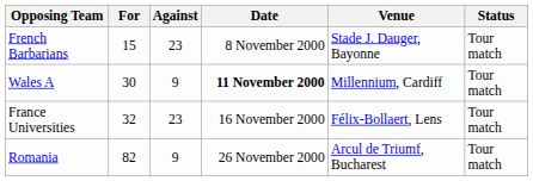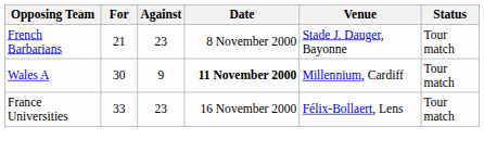 <table class=wikitable>
 <tr>
 <th>Opposing Team</th>
 <th>For</th>
 <th>Against</th>
 <th>Date</th>
 <th>Venue</th>
 <th>Status</th>
 </tr>
 <tr bgcolor=#fdfdfd>
 <td><a href='#'>French Barbarians</a></td>
-<td align=center width=40>15</td>
+<td align=center width=40>21</td>
 <td align=center width=40>23</td>
 <td width=140 align=right>8 November 2000</td>
 <td><a href='#'>Stade J. Dauger</a>, Bayonne</td>
 <td>Tour match</td>
 </tr>
 <tr bgcolor=#fdfdfd>
 <td><a href='#'>Wales A</a></td>
 <td align=center width=40>30</td>
 <td align=center width=40>9</td>
 <td width=140 align=right><strong>11 November 2000</strong></td>
 <td><a href='#'>Millennium</a>, Cardiff</td>
 <td>Tour match</td>
 </tr>
 <tr bgcolor=#fdfdfd>
 <td>France Universities</td>
-<td align=center width=40>32</td>
+<td align=center width=40>33</td>
 <td align=center width=40>23</td>
 <td width=140 align=right>16 November 2000</td>
 <td><a href='#'>Félix-Bollaert</a>, Lens</td>
 <td>Tour match</td>
 </tr>
-<tr bgcolor=#fdfdfd>
-<td><a href='#'>Romania</a></td>
-<td align=center width=40>82</td>
-<td align=center width=40>9</td>
-<td width=140 align=right>26 November 2000</td>
-<td><a href='#'>Arcul de Triumf</a>, Bucharest</td>
-<td>Tour match</td>
-</tr>
 </table>
